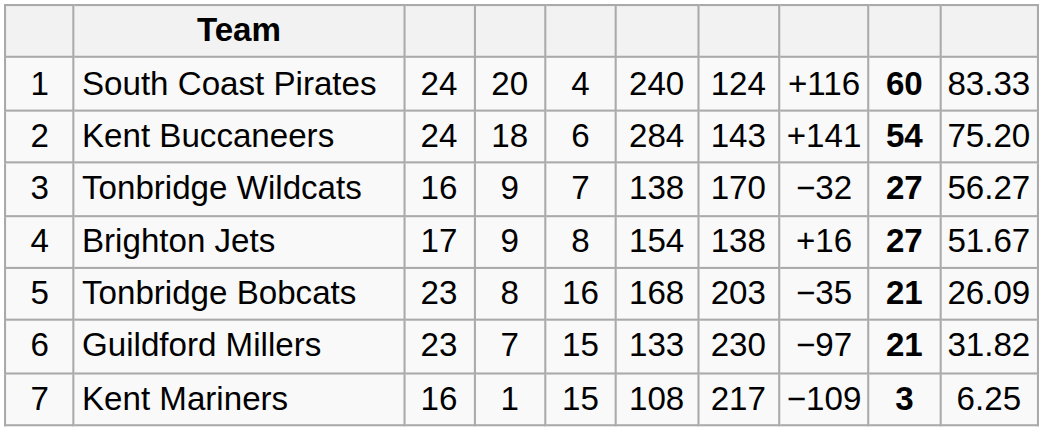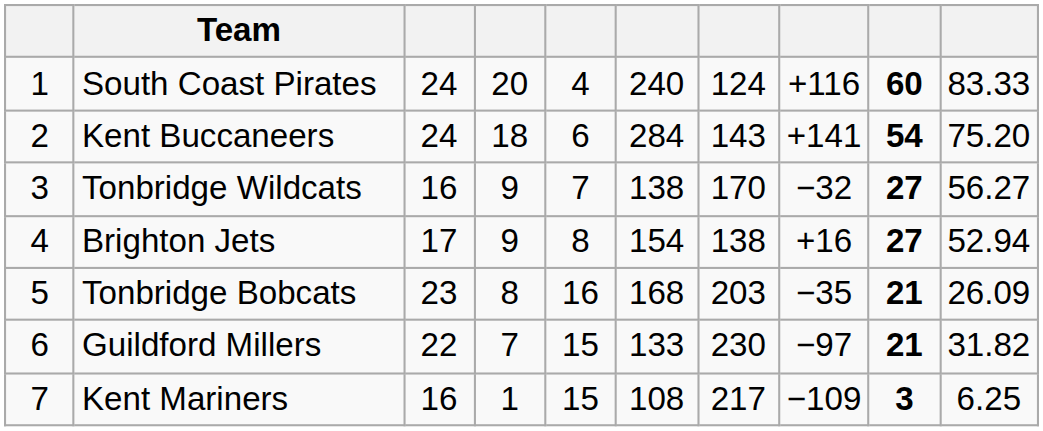 <table class="wikitable" width=500 style="text-align:center;">
 <tr>
 <th width="7%"></th>
 <th width="33%">Team</th>
 <th width="7%"></th>
 <th width="7%"></th>
 <th width="7%"></th>
 <th width="8%"></th>
 <th width="8%"></th>
 <th width="8%"></th>
 <th width="7%"></th>
 <th width="8%"></th>
 </tr>
 <tr>
 <td>1</td>
 <td align=left>South Coast Pirates</td>
 <td>24</td>
 <td>20</td>
 <td>4</td>
 <td>240</td>
 <td>124</td>
 <td>+116</td>
 <td><strong>60</strong></td>
 <td>83.33</td>
 </tr>
 <tr>
 <td>2</td>
 <td align=left>Kent Buccaneers</td>
 <td>24</td>
 <td>18</td>
 <td>6</td>
 <td>284</td>
 <td>143</td>
 <td>+141</td>
 <td><strong>54</strong></td>
 <td>75.20</td>
 </tr>
 <tr>
 <td>3</td>
 <td align=left>Tonbridge Wildcats</td>
 <td>16</td>
 <td>9</td>
 <td>7</td>
 <td>138</td>
 <td>170</td>
 <td>−32</td>
 <td><strong>27</strong></td>
 <td>56.27</td>
 </tr>
 <tr>
 <td>4</td>
 <td align=left>Brighton Jets</td>
 <td>17</td>
 <td>9</td>
 <td>8</td>
 <td>154</td>
 <td>138</td>
 <td>+16</td>
 <td><strong>27</strong></td>
-<td>51.67</td>
+<td>52.94</td>
 </tr>
 <tr>
 <td>5</td>
 <td align=left>Tonbridge Bobcats</td>
 <td>23</td>
 <td>8</td>
 <td>16</td>
 <td>168</td>
 <td>203</td>
 <td>−35</td>
 <td><strong>21</strong></td>
 <td>26.09</td>
 </tr>
 <tr>
 <td>6</td>
 <td align=left>Guildford Millers</td>
-<td>23</td>
+<td>22</td>
 <td>7</td>
 <td>15</td>
 <td>133</td>
 <td>230</td>
 <td>−97</td>
 <td><strong>21</strong></td>
 <td>31.82</td>
 </tr>
 <tr>
 <td>7</td>
 <td align=left>Kent Mariners</td>
 <td>16</td>
 <td>1</td>
 <td>15</td>
 <td>108</td>
 <td>217</td>
 <td>−109</td>
 <td><strong>3</strong></td>
 <td>6.25</td>
 </tr>
 </table>
